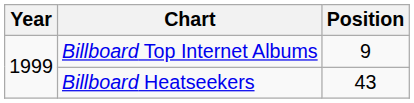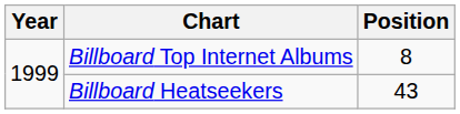 <table class="wikitable">
 <tr>
 <th>Year</th>
 <th>Chart</th>
 <th>Position</th>
 </tr>
 <tr>
 <td rowspan="2">1999</td>
 <td><a href='#'><em>Billboard</em> Top Internet Albums</a></td>
-<td align="center">9</td>
+<td align="center">8</td>
 </tr>
 <tr>
 <td><a href='#'><em>Billboard</em> Heatseekers</a></td>
 <td align="center">43</td>
 </tr>
 </table>
